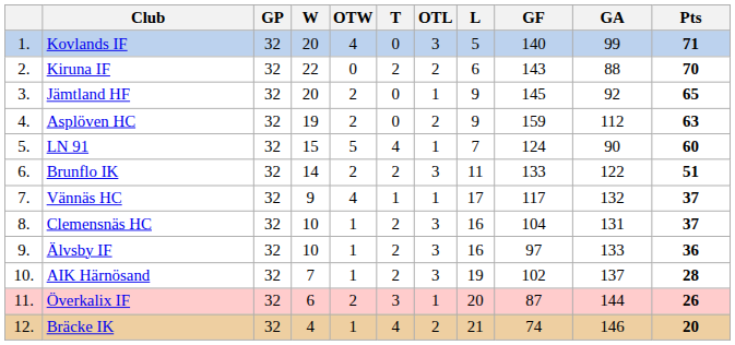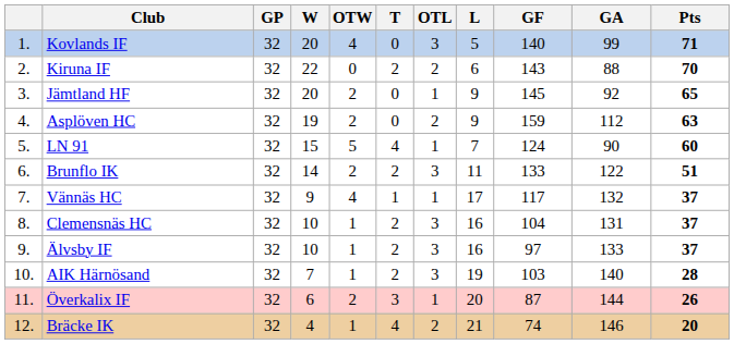 <table class="wikitable">
 <tr>
 <th width="30"></th>
 <th width="200">Club</th>
 <th width="30">GP</th>
 <th width="30">W</th>
 <th width="30">OTW</th>
 <th width="30">T</th>
 <th width="30">OTL</th>
 <th width="30">L</th>
 <th width="70">GF</th>
 <th width="70">GA</th>
 <th width="70">Pts</th>
 </tr>
 <tr bgcolor="#BCD2EE" align="center">
 <td>1.</td>
 <td align="left"><a href='#'>Kovlands IF</a></td>
 <td>32</td>
 <td>20</td>
 <td>4</td>
 <td>0</td>
 <td>3</td>
 <td>5</td>
 <td>140</td>
 <td>99</td>
 <td><strong>71</strong></td>
 </tr>
 <tr bgcolor="#FFFFFF" align="center">
 <td>2.</td>
 <td align="left"><a href='#'>Kiruna IF</a></td>
 <td>32</td>
 <td>22</td>
 <td>0</td>
 <td>2</td>
 <td>2</td>
 <td>6</td>
 <td>143</td>
 <td>88</td>
 <td><strong>70</strong></td>
 </tr>
 <tr bgcolor="#FFFFFF" align="center">
 <td>3.</td>
 <td align="left"><a href='#'>Jämtland HF</a></td>
 <td>32</td>
 <td>20</td>
 <td>2</td>
 <td>0</td>
 <td>1</td>
 <td>9</td>
 <td>145</td>
 <td>92</td>
 <td><strong>65</strong></td>
 </tr>
 <tr bgcolor="#FFFFFF" align="center">
 <td>4.</td>
 <td align="left"><a href='#'>Asplöven HC</a></td>
 <td>32</td>
 <td>19</td>
 <td>2</td>
 <td>0</td>
 <td>2</td>
 <td>9</td>
 <td>159</td>
 <td>112</td>
 <td><strong>63</strong></td>
 </tr>
 <tr bgcolor="#FFFFFF" align="center">
 <td>5.</td>
 <td align="left"><a href='#'>LN 91</a></td>
 <td>32</td>
 <td>15</td>
 <td>5</td>
 <td>4</td>
 <td>1</td>
 <td>7</td>
 <td>124</td>
 <td>90</td>
 <td><strong>60</strong></td>
 </tr>
 <tr bgcolor="#FFFFFF" align="center">
 <td>6.</td>
 <td align="left"><a href='#'>Brunflo IK</a></td>
 <td>32</td>
 <td>14</td>
 <td>2</td>
 <td>2</td>
 <td>3</td>
 <td>11</td>
 <td>133</td>
 <td>122</td>
 <td><strong>51</strong></td>
 </tr>
 <tr bgcolor="#FFFFFF" align="center">
 <td>7.</td>
 <td align="left"><a href='#'>Vännäs HC</a></td>
 <td>32</td>
 <td>9</td>
 <td>4</td>
 <td>1</td>
 <td>1</td>
 <td>17</td>
 <td>117</td>
 <td>132</td>
 <td><strong>37</strong></td>
 </tr>
 <tr bgcolor="#FFFFFF" align="center">
 <td>8.</td>
 <td align="left"><a href='#'>Clemensnäs HC</a></td>
 <td>32</td>
 <td>10</td>
 <td>1</td>
 <td>2</td>
 <td>3</td>
 <td>16</td>
 <td>104</td>
 <td>131</td>
 <td><strong>37</strong></td>
 </tr>
 <tr bgcolor="#FFFFFF" align="center">
 <td>9.</td>
 <td align="left"><a href='#'>Älvsby IF</a></td>
 <td>32</td>
 <td>10</td>
 <td>1</td>
 <td>2</td>
 <td>3</td>
 <td>16</td>
 <td>97</td>
 <td>133</td>
-<td><strong>36</strong></td>
+<td><strong>37</strong></td>
 </tr>
 <tr bgcolor="#FFFFFF" align="center">
 <td>10.</td>
 <td align="left"><a href='#'>AIK Härnösand</a></td>
 <td>32</td>
 <td>7</td>
 <td>1</td>
 <td>2</td>
 <td>3</td>
 <td>19</td>
-<td>102</td>
-<td>137</td>
+<td>103</td>
+<td>140</td>
 <td><strong>28</strong></td>
 </tr>
 <tr bgcolor="#FFCCCC" align="center">
 <td>11.</td>
 <td align="left"><a href='#'>Överkalix IF</a></td>
 <td>32</td>
 <td>6</td>
 <td>2</td>
 <td>3</td>
 <td>1</td>
 <td>20</td>
 <td>87</td>
 <td>144</td>
 <td><strong>26</strong></td>
 </tr>
 <tr bgcolor="#EECFA1" align="center">
 <td>12.</td>
 <td align="left"><a href='#'>Bräcke IK</a></td>
 <td>32</td>
 <td>4</td>
 <td>1</td>
 <td>4</td>
 <td>2</td>
 <td>21</td>
 <td>74</td>
 <td>146</td>
 <td><strong>20</strong></td>
 </tr>
 </table>
